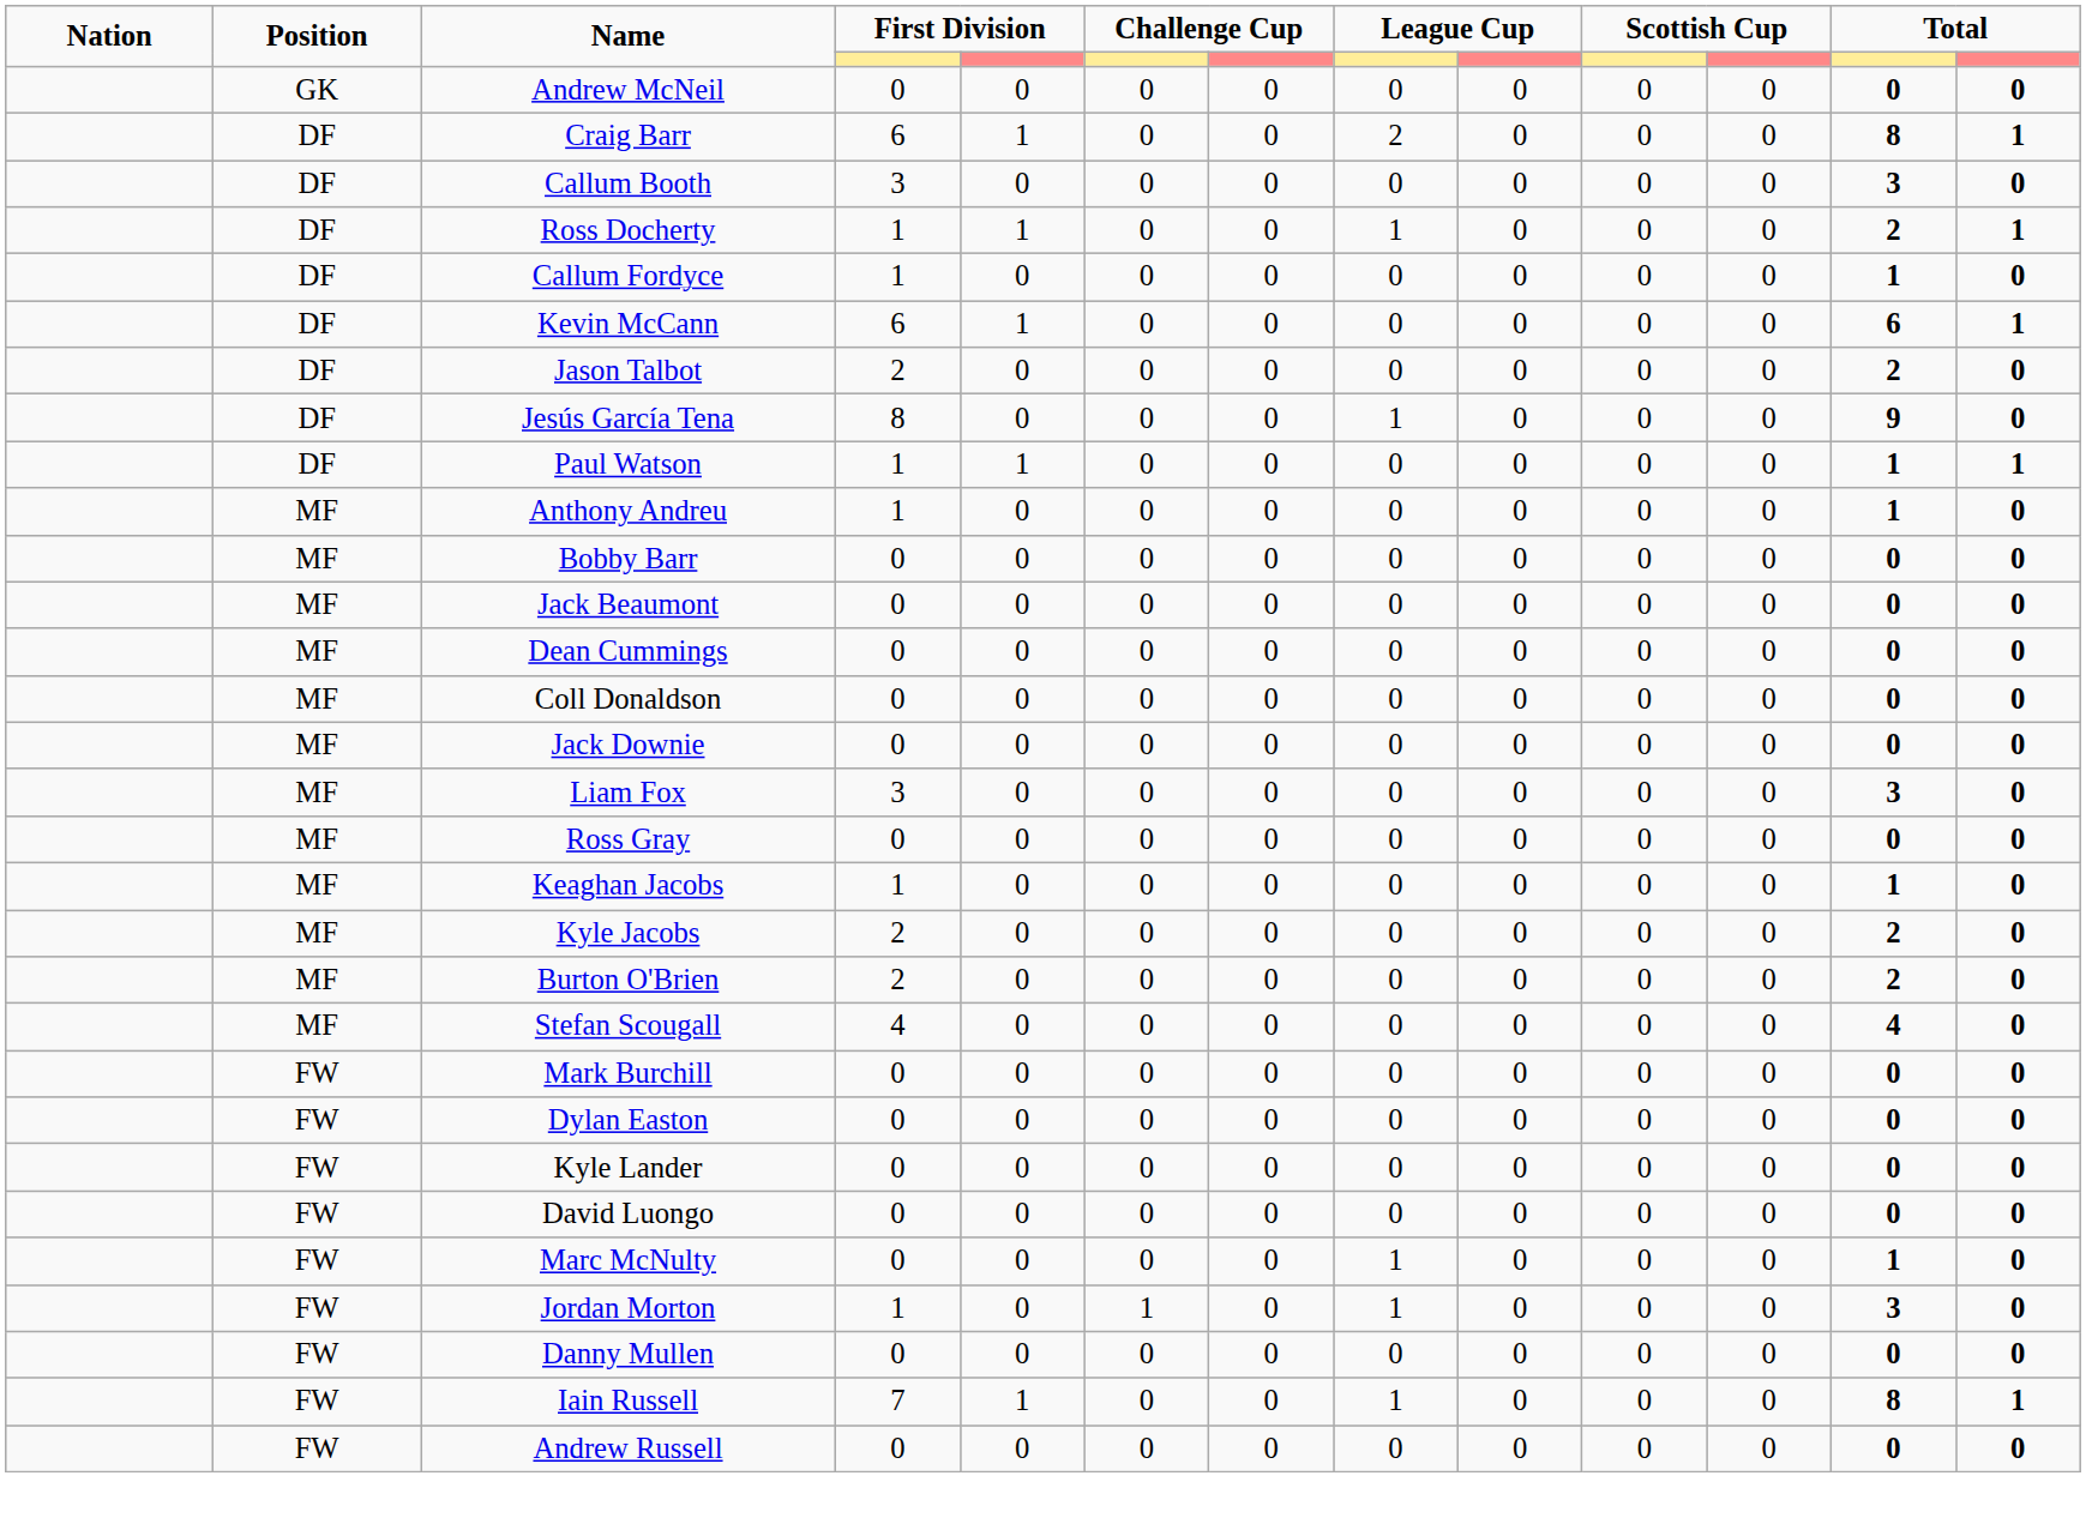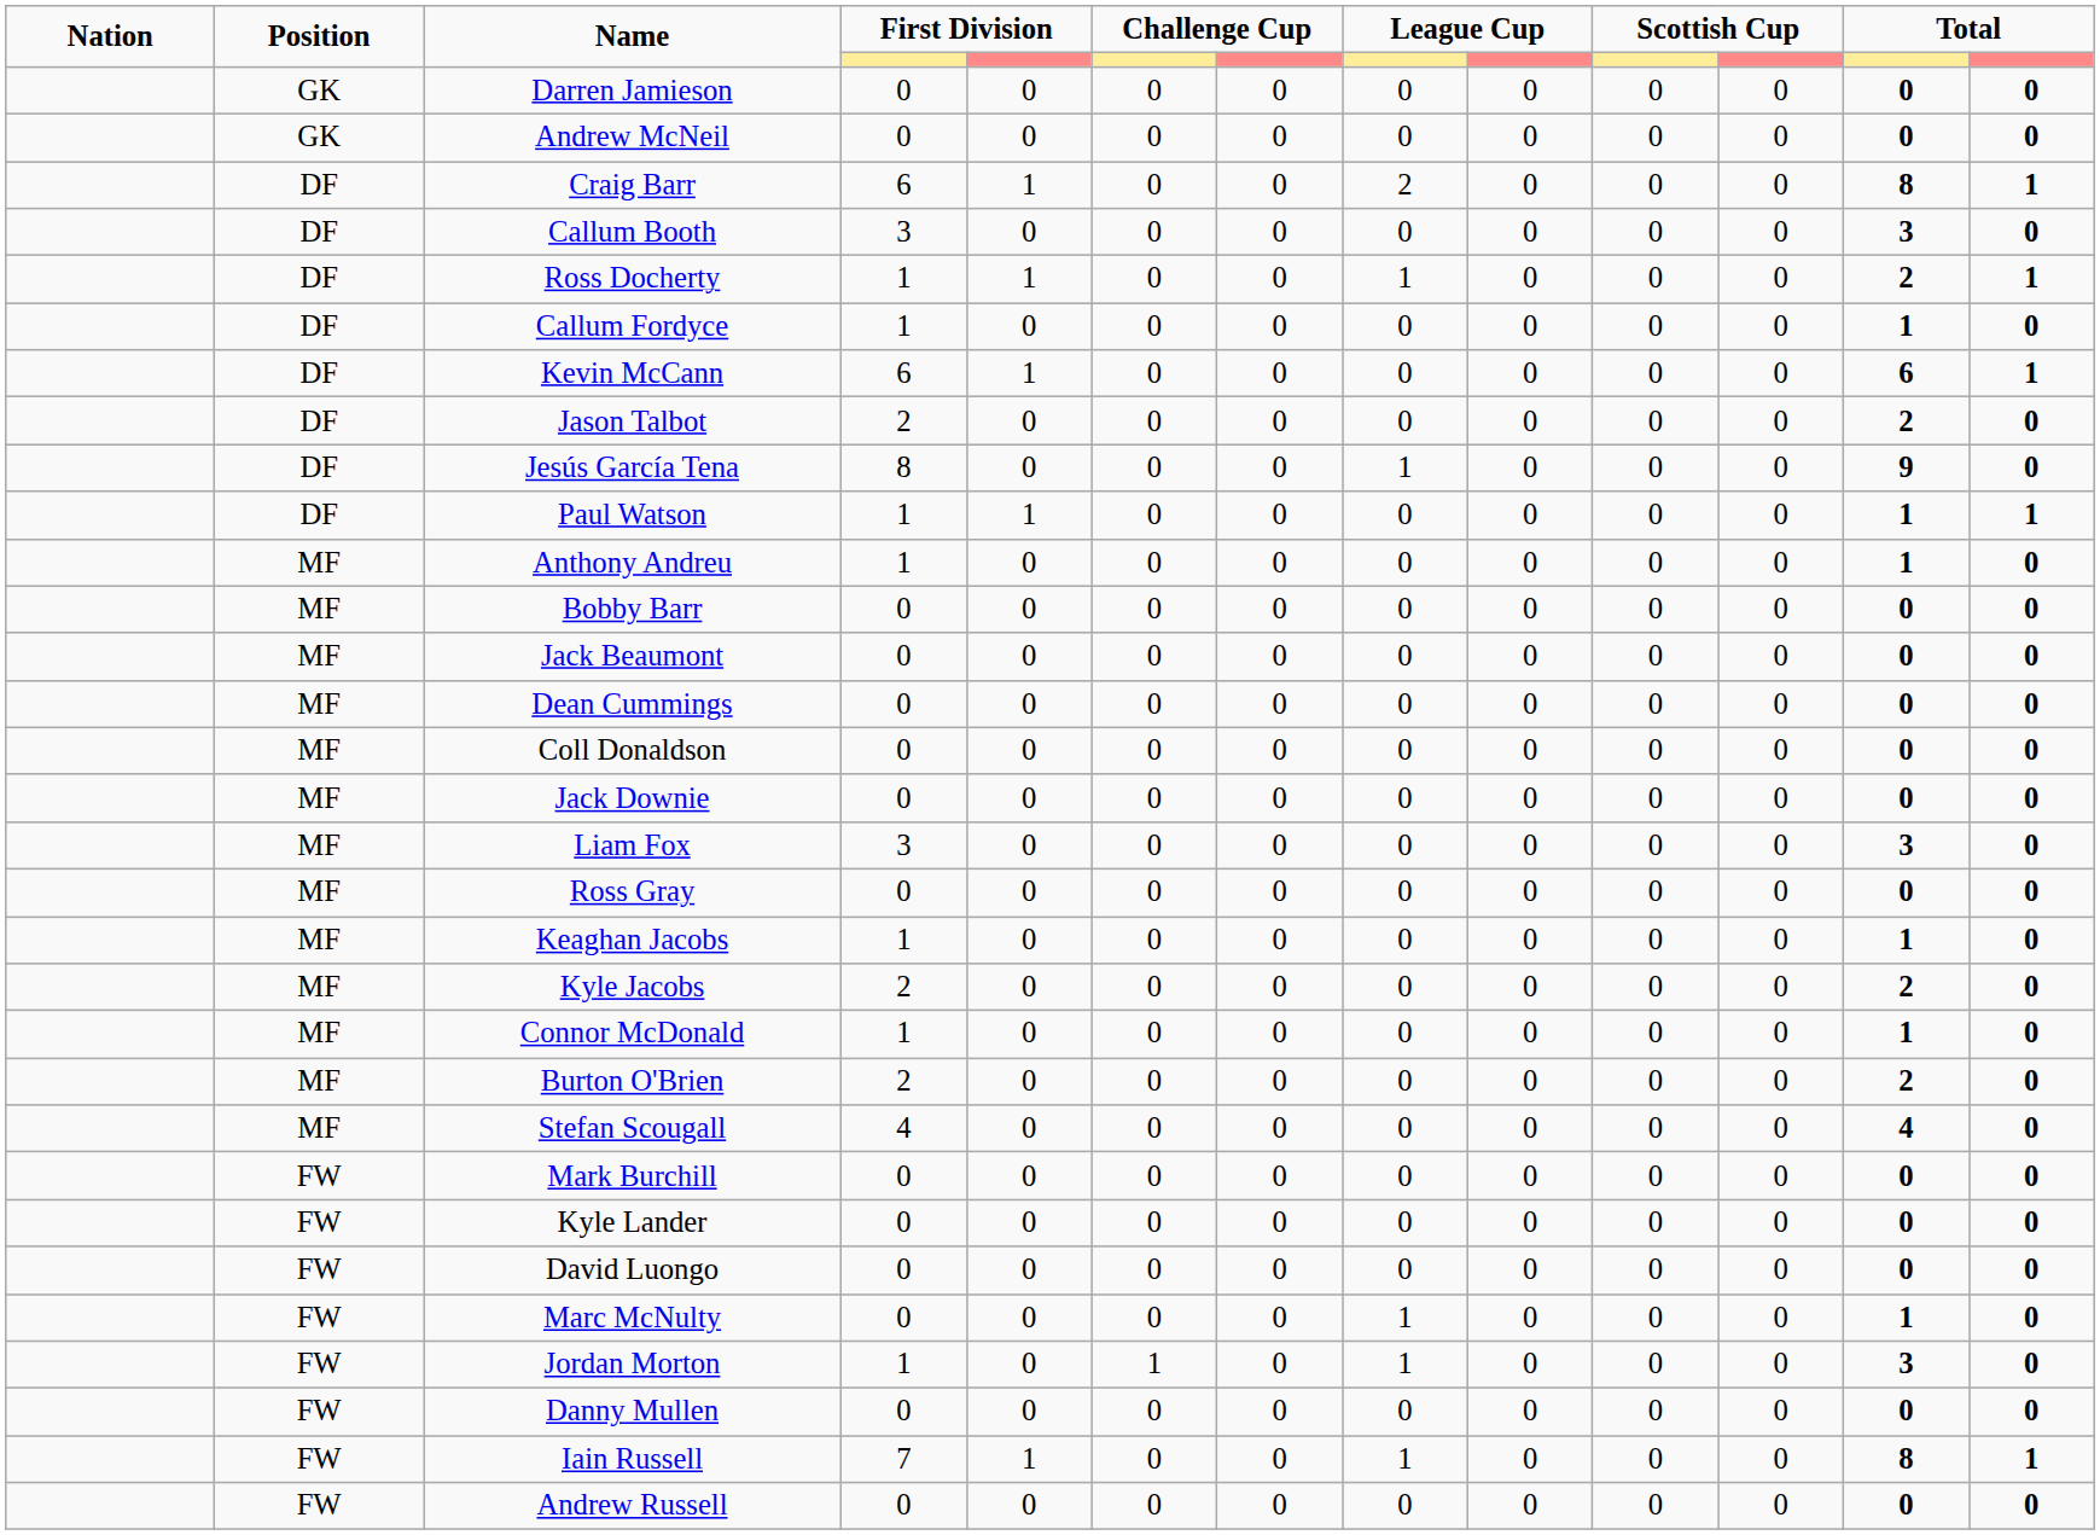 <table class="wikitable" style="text-align:center;">
 <tr style="text-align:center;">
 <td rowspan="2"  style="width:10%; "><strong>Nation</strong></td>
 <td rowspan="2"  style="width:10%; "><strong>Position</strong></td>
 <td rowspan="2"  style="width:20%; "><strong>Name</strong></td>
 <td colspan="2"><strong>First Division</strong></td>
 <td colspan="2"><strong>Challenge Cup</strong></td>
 <td colspan="2"><strong>League Cup</strong></td>
 <td colspan="2"><strong>Scottish Cup</strong></td>
 <td colspan="2"><strong>Total </strong></td>
 </tr>
 <tr>
 <th style="width:60px; background:#fe9;"></th>
 <th style="width:60px; background:#ff8888;"></th>
 <th style="width:60px; background:#fe9;"></th>
 <th style="width:60px; background:#ff8888;"></th>
 <th style="width:60px; background:#fe9;"></th>
 <th style="width:60px; background:#ff8888;"></th>
 <th style="width:60px; background:#fe9;"></th>
 <th style="width:60px; background:#ff8888;"></th>
 <th style="width:60px; background:#fe9;"></th>
 <th style="width:60px; background:#ff8888;"></th>
+</tr>
+<tr>
+<td></td>
+<td>GK</td>
+<td><a href='#'>Darren Jamieson</a></td>
+<td>0</td>
+<td>0</td>
+<td>0</td>
+<td>0</td>
+<td>0</td>
+<td>0</td>
+<td>0</td>
+<td>0</td>
+<td><strong>0</strong></td>
+<td><strong>0</strong></td>
 </tr>
 <tr>
 <td></td>
 <td>GK</td>
 <td><a href='#'>Andrew McNeil</a></td>
 <td>0</td>
 <td>0</td>
 <td>0</td>
 <td>0</td>
 <td>0</td>
 <td>0</td>
 <td>0</td>
 <td>0</td>
 <td><strong>0</strong></td>
 <td><strong>0</strong></td>
 </tr>
 <tr>
 <td></td>
 <td>DF</td>
 <td><a href='#'>Craig Barr</a></td>
 <td>6</td>
 <td>1</td>
 <td>0</td>
 <td>0</td>
 <td>2</td>
 <td>0</td>
 <td>0</td>
 <td>0</td>
 <td><strong>8</strong></td>
 <td><strong>1</strong></td>
 </tr>
 <tr>
 <td></td>
 <td>DF</td>
 <td><a href='#'>Callum Booth</a></td>
 <td>3</td>
 <td>0</td>
 <td>0</td>
 <td>0</td>
 <td>0</td>
 <td>0</td>
 <td>0</td>
 <td>0</td>
 <td><strong>3</strong></td>
 <td><strong>0</strong></td>
 </tr>
 <tr>
 <td></td>
 <td>DF</td>
 <td><a href='#'>Ross Docherty</a></td>
 <td>1</td>
 <td>1</td>
 <td>0</td>
 <td>0</td>
 <td>1</td>
 <td>0</td>
 <td>0</td>
 <td>0</td>
 <td><strong>2</strong></td>
 <td><strong>1</strong></td>
 </tr>
 <tr>
 <td></td>
 <td>DF</td>
 <td><a href='#'>Callum Fordyce</a></td>
 <td>1</td>
 <td>0</td>
 <td>0</td>
 <td>0</td>
 <td>0</td>
 <td>0</td>
 <td>0</td>
 <td>0</td>
 <td><strong>1</strong></td>
 <td><strong>0</strong></td>
 </tr>
 <tr>
 <td></td>
 <td>DF</td>
 <td><a href='#'>Kevin McCann</a></td>
 <td>6</td>
 <td>1</td>
 <td>0</td>
 <td>0</td>
 <td>0</td>
 <td>0</td>
 <td>0</td>
 <td>0</td>
 <td><strong>6</strong></td>
 <td><strong>1</strong></td>
 </tr>
 <tr>
 <td></td>
 <td>DF</td>
 <td><a href='#'>Jason Talbot</a></td>
 <td>2</td>
 <td>0</td>
 <td>0</td>
 <td>0</td>
 <td>0</td>
 <td>0</td>
 <td>0</td>
 <td>0</td>
 <td><strong>2</strong></td>
 <td><strong>0</strong></td>
 </tr>
 <tr>
 <td></td>
 <td>DF</td>
 <td><a href='#'>Jesús García Tena</a></td>
 <td>8</td>
 <td>0</td>
 <td>0</td>
 <td>0</td>
 <td>1</td>
 <td>0</td>
 <td>0</td>
 <td>0</td>
 <td><strong>9</strong></td>
 <td><strong>0</strong></td>
 </tr>
 <tr>
 <td></td>
 <td>DF</td>
 <td><a href='#'>Paul Watson</a></td>
 <td>1</td>
 <td>1</td>
 <td>0</td>
 <td>0</td>
 <td>0</td>
 <td>0</td>
 <td>0</td>
 <td>0</td>
 <td><strong>1</strong></td>
 <td><strong>1</strong></td>
 </tr>
 <tr>
 <td></td>
 <td>MF</td>
 <td><a href='#'>Anthony Andreu</a></td>
 <td>1</td>
 <td>0</td>
 <td>0</td>
 <td>0</td>
 <td>0</td>
 <td>0</td>
 <td>0</td>
 <td>0</td>
 <td><strong>1</strong></td>
 <td><strong>0</strong></td>
 </tr>
 <tr>
 <td></td>
 <td>MF</td>
 <td><a href='#'>Bobby Barr</a></td>
 <td>0</td>
 <td>0</td>
 <td>0</td>
 <td>0</td>
 <td>0</td>
 <td>0</td>
 <td>0</td>
 <td>0</td>
 <td><strong>0</strong></td>
 <td><strong>0</strong></td>
 </tr>
 <tr>
 <td></td>
 <td>MF</td>
 <td><a href='#'>Jack Beaumont</a></td>
 <td>0</td>
 <td>0</td>
 <td>0</td>
 <td>0</td>
 <td>0</td>
 <td>0</td>
 <td>0</td>
 <td>0</td>
 <td><strong>0</strong></td>
 <td><strong>0</strong></td>
 </tr>
 <tr>
 <td></td>
 <td>MF</td>
 <td><a href='#'>Dean Cummings</a></td>
 <td>0</td>
 <td>0</td>
 <td>0</td>
 <td>0</td>
 <td>0</td>
 <td>0</td>
 <td>0</td>
 <td>0</td>
 <td><strong>0</strong></td>
 <td><strong>0</strong></td>
 </tr>
 <tr>
 <td></td>
 <td>MF</td>
 <td>Coll Donaldson</td>
 <td>0</td>
 <td>0</td>
 <td>0</td>
 <td>0</td>
 <td>0</td>
 <td>0</td>
 <td>0</td>
 <td>0</td>
 <td><strong>0</strong></td>
 <td><strong>0</strong></td>
 </tr>
 <tr>
 <td></td>
 <td>MF</td>
 <td><a href='#'>Jack Downie</a></td>
 <td>0</td>
 <td>0</td>
 <td>0</td>
 <td>0</td>
 <td>0</td>
 <td>0</td>
 <td>0</td>
 <td>0</td>
 <td><strong>0</strong></td>
 <td><strong>0</strong></td>
 </tr>
 <tr>
 <td></td>
 <td>MF</td>
 <td><a href='#'>Liam Fox</a></td>
 <td>3</td>
 <td>0</td>
 <td>0</td>
 <td>0</td>
 <td>0</td>
 <td>0</td>
 <td>0</td>
 <td>0</td>
 <td><strong>3</strong></td>
 <td><strong>0</strong></td>
 </tr>
 <tr>
 <td></td>
 <td>MF</td>
 <td><a href='#'>Ross Gray</a></td>
 <td>0</td>
 <td>0</td>
 <td>0</td>
 <td>0</td>
 <td>0</td>
 <td>0</td>
 <td>0</td>
 <td>0</td>
 <td><strong>0</strong></td>
 <td><strong>0</strong></td>
 </tr>
 <tr>
 <td></td>
 <td>MF</td>
 <td><a href='#'>Keaghan Jacobs</a></td>
 <td>1</td>
 <td>0</td>
 <td>0</td>
 <td>0</td>
 <td>0</td>
 <td>0</td>
 <td>0</td>
 <td>0</td>
 <td><strong>1</strong></td>
 <td><strong>0</strong></td>
 </tr>
 <tr>
 <td></td>
 <td>MF</td>
 <td><a href='#'>Kyle Jacobs</a></td>
 <td>2</td>
 <td>0</td>
 <td>0</td>
 <td>0</td>
 <td>0</td>
 <td>0</td>
 <td>0</td>
 <td>0</td>
 <td><strong>2</strong></td>
 <td><strong>0</strong></td>
 </tr>
 <tr>
 <td></td>
 <td>MF</td>
+<td><a href='#'>Connor McDonald</a></td>
+<td>1</td>
+<td>0</td>
+<td>0</td>
+<td>0</td>
+<td>0</td>
+<td>0</td>
+<td>0</td>
+<td>0</td>
+<td><strong>1</strong></td>
+<td><strong>0</strong></td>
+</tr>
+<tr>
+<td></td>
+<td>MF</td>
 <td><a href='#'>Burton O'Brien</a></td>
 <td>2</td>
 <td>0</td>
 <td>0</td>
 <td>0</td>
 <td>0</td>
 <td>0</td>
 <td>0</td>
 <td>0</td>
 <td><strong>2</strong></td>
 <td><strong>0</strong></td>
 </tr>
 <tr>
 <td></td>
 <td>MF</td>
 <td><a href='#'>Stefan Scougall</a></td>
 <td>4</td>
 <td>0</td>
 <td>0</td>
 <td>0</td>
 <td>0</td>
 <td>0</td>
 <td>0</td>
 <td>0</td>
 <td><strong>4</strong></td>
 <td><strong>0</strong></td>
 </tr>
 <tr>
 <td></td>
 <td>FW</td>
 <td><a href='#'>Mark Burchill</a></td>
-<td>0</td>
-<td>0</td>
-<td>0</td>
-<td>0</td>
-<td>0</td>
-<td>0</td>
-<td>0</td>
-<td>0</td>
-<td><strong>0</strong></td>
-<td><strong>0</strong></td>
-</tr>
-<tr>
-<td></td>
-<td>FW</td>
-<td><a href='#'>Dylan Easton</a></td>
 <td>0</td>
 <td>0</td>
 <td>0</td>
 <td>0</td>
 <td>0</td>
 <td>0</td>
 <td>0</td>
 <td>0</td>
 <td><strong>0</strong></td>
 <td><strong>0</strong></td>
 </tr>
 <tr>
 <td></td>
 <td>FW</td>
 <td>Kyle Lander</td>
 <td>0</td>
 <td>0</td>
 <td>0</td>
 <td>0</td>
 <td>0</td>
 <td>0</td>
 <td>0</td>
 <td>0</td>
 <td><strong>0</strong></td>
 <td><strong>0</strong></td>
 </tr>
 <tr>
 <td></td>
 <td>FW</td>
 <td>David Luongo</td>
 <td>0</td>
 <td>0</td>
 <td>0</td>
 <td>0</td>
 <td>0</td>
 <td>0</td>
 <td>0</td>
 <td>0</td>
 <td><strong>0</strong></td>
 <td><strong>0</strong></td>
 </tr>
 <tr>
 <td></td>
 <td>FW</td>
 <td><a href='#'>Marc McNulty</a></td>
 <td>0</td>
 <td>0</td>
 <td>0</td>
 <td>0</td>
 <td>1</td>
 <td>0</td>
 <td>0</td>
 <td>0</td>
 <td><strong>1</strong></td>
 <td><strong>0</strong></td>
 </tr>
 <tr>
 <td></td>
 <td>FW</td>
 <td><a href='#'>Jordan Morton</a></td>
 <td>1</td>
 <td>0</td>
 <td>1</td>
 <td>0</td>
 <td>1</td>
 <td>0</td>
 <td>0</td>
 <td>0</td>
 <td><strong>3</strong></td>
 <td><strong>0</strong></td>
 </tr>
 <tr>
 <td></td>
 <td>FW</td>
 <td><a href='#'>Danny Mullen</a></td>
 <td>0</td>
 <td>0</td>
 <td>0</td>
 <td>0</td>
 <td>0</td>
 <td>0</td>
 <td>0</td>
 <td>0</td>
 <td><strong>0</strong></td>
 <td><strong>0</strong></td>
 </tr>
 <tr>
 <td></td>
 <td>FW</td>
 <td><a href='#'>Iain Russell</a></td>
 <td>7</td>
 <td>1</td>
 <td>0</td>
 <td>0</td>
 <td>1</td>
 <td>0</td>
 <td>0</td>
 <td>0</td>
 <td><strong>8</strong></td>
 <td><strong>1</strong></td>
 </tr>
 <tr>
 <td></td>
 <td>FW</td>
 <td><a href='#'>Andrew Russell</a></td>
 <td>0</td>
 <td>0</td>
 <td>0</td>
 <td>0</td>
 <td>0</td>
 <td>0</td>
 <td>0</td>
 <td>0</td>
 <td><strong>0</strong></td>
 <td><strong>0</strong></td>
 </tr>
 </table>
